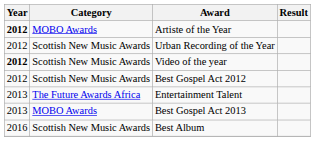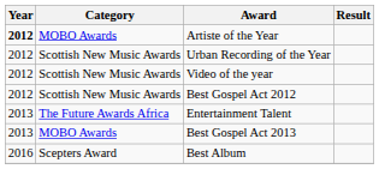 <table class=wikitable>
 <tr>
 <th>Year</th>
 <th>Category</th>
 <th>Award</th>
 <th>Result</th>
 </tr>
 <tr>
 <td><strong>2012</strong></td>
 <td><a href='#'>MOBO Awards</a></td>
 <td>Artiste of the Year</td>
 <td></td>
 </tr>
 <tr>
 <td>2012</td>
 <td>Scottish New Music Awards</td>
 <td>Urban Recording of the Year</td>
 <td></td>
 </tr>
 <tr>
-<td><strong>2012</strong></td>
+<td>2012</td>
 <td>Scottish New Music Awards</td>
 <td>Video of the year</td>
 <td></td>
 </tr>
 <tr>
 <td>2012</td>
 <td>Scottish New Music Awards</td>
 <td>Best Gospel Act 2012</td>
 <td></td>
 </tr>
 <tr>
 <td>2013</td>
 <td><a href='#'>The Future Awards Africa</a></td>
 <td>Entertainment Talent</td>
 <td></td>
 </tr>
 <tr>
 <td>2013</td>
 <td><a href='#'>MOBO Awards</a></td>
 <td>Best Gospel Act 2013</td>
 <td></td>
 </tr>
 <tr>
 <td>2016</td>
-<td>Scottish New Music Awards</td>
+<td>Scepters Award</td>
 <td>Best Album</td>
 <td></td>
 </tr>
 <tr>
 </tr>
 </table>
